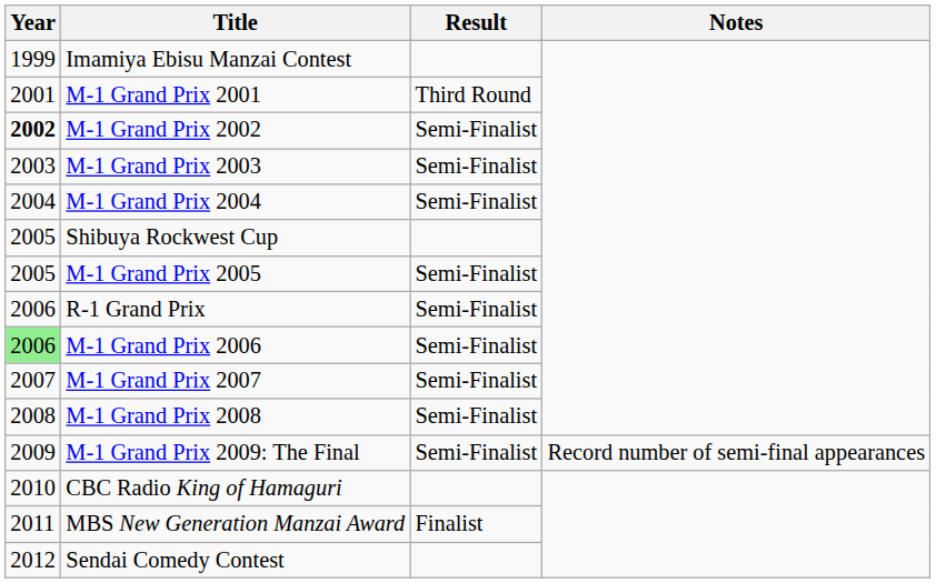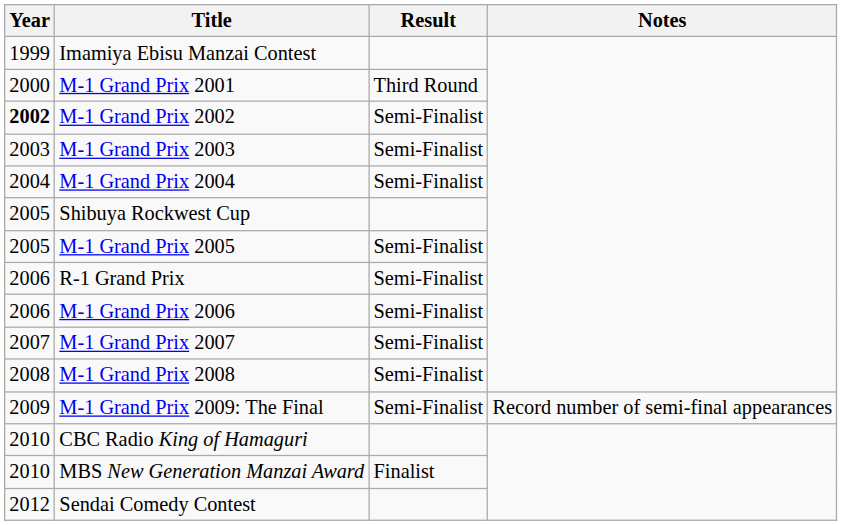 <table class= "wikitable sortable">
 <tr>
 <th>Year</th>
 <th>Title</th>
 <th>Result</th>
 <th class = "unsortable">Notes</th>
 </tr>
 <tr>
 <td>1999</td>
 <td>Imamiya Ebisu Manzai Contest</td>
 <td></td>
 </tr>
 <tr>
-<td>2001</td>
+<td>2000</td>
 <td><a href='#'>M-1 Grand Prix</a> 2001</td>
 <td>Third Round</td>
 </tr>
 <tr>
 <td><strong>2002</strong></td>
 <td><a href='#'>M-1 Grand Prix</a> 2002</td>
 <td>Semi-Finalist</td>
 </tr>
 <tr>
 <td>2003</td>
 <td><a href='#'>M-1 Grand Prix</a> 2003</td>
 <td>Semi-Finalist</td>
 </tr>
 <tr>
 <td>2004</td>
 <td><a href='#'>M-1 Grand Prix</a> 2004</td>
 <td>Semi-Finalist</td>
 </tr>
 <tr>
 <td>2005</td>
 <td>Shibuya Rockwest Cup</td>
 <td></td>
 </tr>
 <tr>
 <td>2005</td>
 <td><a href='#'>M-1 Grand Prix</a> 2005</td>
 <td>Semi-Finalist</td>
 </tr>
 <tr>
 <td>2006</td>
 <td>R-1 Grand Prix</td>
 <td>Semi-Finalist</td>
 </tr>
 <tr>
-<td style="background: lightgreen;">2006</td>
+<td>2006</td>
 <td><a href='#'>M-1 Grand Prix</a> 2006</td>
 <td>Semi-Finalist</td>
 </tr>
 <tr>
 <td>2007</td>
 <td><a href='#'>M-1 Grand Prix</a> 2007</td>
 <td>Semi-Finalist</td>
 </tr>
 <tr>
 <td>2008</td>
 <td><a href='#'>M-1 Grand Prix</a> 2008</td>
 <td>Semi-Finalist</td>
 </tr>
 <tr>
 <td>2009</td>
 <td><a href='#'>M-1 Grand Prix</a> 2009: The Final</td>
 <td>Semi-Finalist</td>
 <td>Record number of semi-final appearances</td>
 </tr>
 <tr>
 <td>2010</td>
 <td>CBC Radio <em>King of Hamaguri</em></td>
 <td></td>
 </tr>
 <tr>
-<td>2011</td>
+<td>2010</td>
 <td>MBS <em>New Generation Manzai Award</em></td>
 <td>Finalist</td>
 </tr>
 <tr>
 <td>2012</td>
 <td>Sendai Comedy Contest</td>
 <td></td>
 </tr>
 </table>
